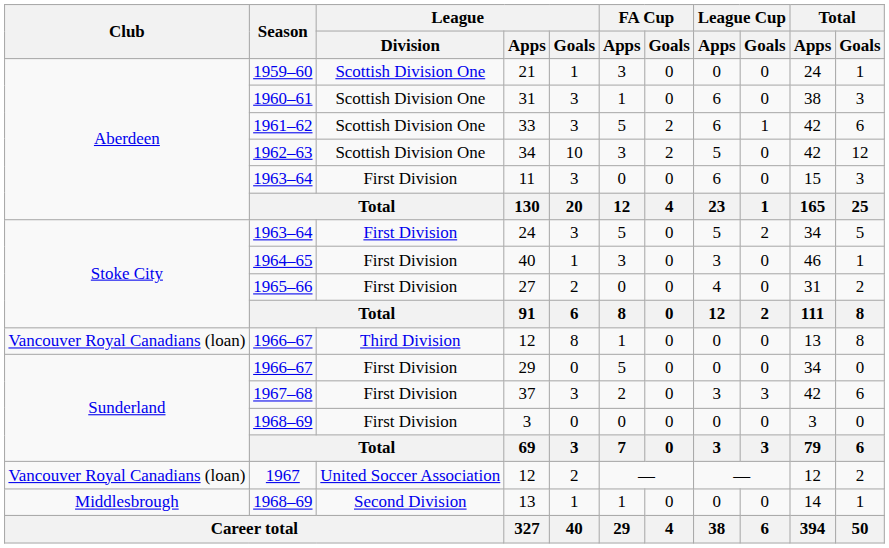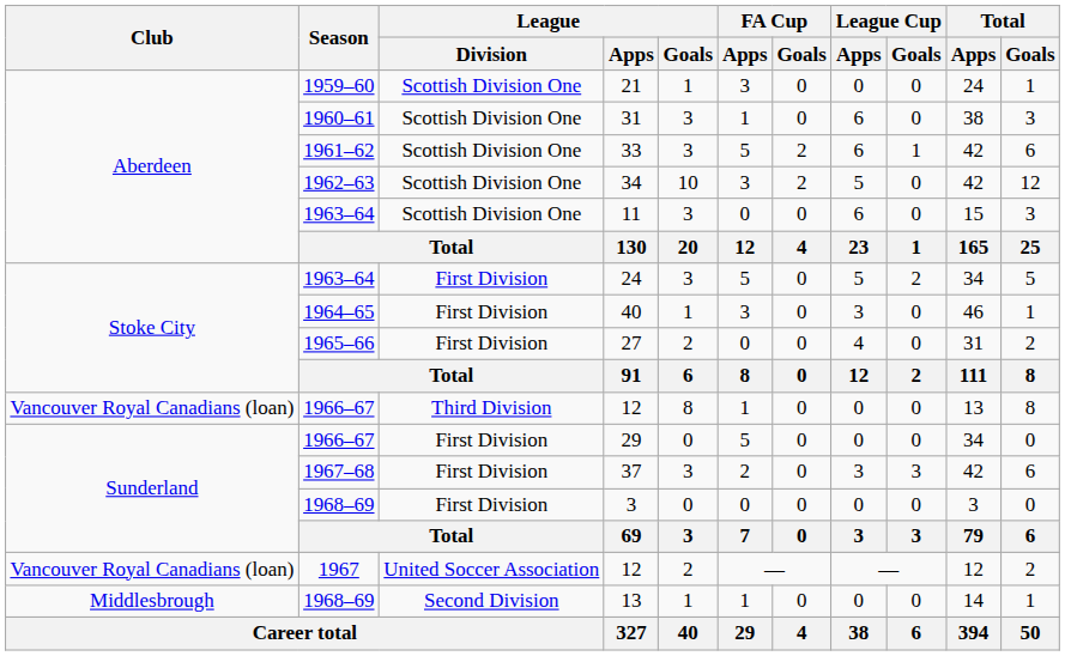 <table class="wikitable" style="text-align:center">
 <tr>
 <th rowspan="2">Club</th>
 <th rowspan="2">Season</th>
 <th colspan="3">League</th>
 <th colspan="2">FA Cup</th>
 <th colspan="2">League Cup</th>
 <th colspan="2">Total</th>
 </tr>
 <tr>
 <th>Division</th>
 <th>Apps</th>
 <th>Goals</th>
 <th>Apps</th>
 <th>Goals</th>
 <th>Apps</th>
 <th>Goals</th>
 <th>Apps</th>
 <th>Goals</th>
 </tr>
 <tr>
 <td rowspan="6"><a href='#'>Aberdeen</a></td>
 <td><a href='#'>1959–60</a></td>
 <td><a href='#'>Scottish Division One</a></td>
 <td>21</td>
 <td>1</td>
 <td>3</td>
 <td>0</td>
 <td>0</td>
 <td>0</td>
 <td>24</td>
 <td>1</td>
 </tr>
 <tr>
 <td><a href='#'>1960–61</a></td>
 <td>Scottish Division One</td>
 <td>31</td>
 <td>3</td>
 <td>1</td>
 <td>0</td>
 <td>6</td>
 <td>0</td>
 <td>38</td>
 <td>3</td>
 </tr>
 <tr>
 <td><a href='#'>1961–62</a></td>
 <td>Scottish Division One</td>
 <td>33</td>
 <td>3</td>
 <td>5</td>
 <td>2</td>
 <td>6</td>
 <td>1</td>
 <td>42</td>
 <td>6</td>
 </tr>
 <tr>
 <td><a href='#'>1962–63</a></td>
 <td>Scottish Division One</td>
 <td>34</td>
 <td>10</td>
 <td>3</td>
 <td>2</td>
 <td>5</td>
 <td>0</td>
 <td>42</td>
 <td>12</td>
 </tr>
 <tr>
 <td><a href='#'>1963–64</a></td>
-<td>First Division</td>
+<td>Scottish Division One</td>
 <td>11</td>
 <td>3</td>
 <td>0</td>
 <td>0</td>
 <td>6</td>
 <td>0</td>
 <td>15</td>
 <td>3</td>
 </tr>
 <tr>
 <th colspan="2">Total</th>
 <th>130</th>
 <th>20</th>
 <th>12</th>
 <th>4</th>
 <th>23</th>
 <th>1</th>
 <th>165</th>
 <th>25</th>
 </tr>
 <tr>
 <td rowspan="4"><a href='#'>Stoke City</a></td>
 <td><a href='#'>1963–64</a></td>
 <td><a href='#'>First Division</a></td>
 <td>24</td>
 <td>3</td>
 <td>5</td>
 <td>0</td>
 <td>5</td>
 <td>2</td>
 <td>34</td>
 <td>5</td>
 </tr>
 <tr>
 <td><a href='#'>1964–65</a></td>
 <td>First Division</td>
 <td>40</td>
 <td>1</td>
 <td>3</td>
 <td>0</td>
 <td>3</td>
 <td>0</td>
 <td>46</td>
 <td>1</td>
 </tr>
 <tr>
 <td><a href='#'>1965–66</a></td>
 <td>First Division</td>
 <td>27</td>
 <td>2</td>
 <td>0</td>
 <td>0</td>
 <td>4</td>
 <td>0</td>
 <td>31</td>
 <td>2</td>
 </tr>
 <tr>
 <th colspan="2">Total</th>
 <th>91</th>
 <th>6</th>
 <th>8</th>
 <th>0</th>
 <th>12</th>
 <th>2</th>
 <th>111</th>
 <th>8</th>
 </tr>
 <tr>
 <td><a href='#'>Vancouver Royal Canadians</a> (loan)</td>
 <td><a href='#'>1966–67</a></td>
 <td><a href='#'>Third Division</a></td>
 <td>12</td>
 <td>8</td>
 <td>1</td>
 <td>0</td>
 <td>0</td>
 <td>0</td>
 <td>13</td>
 <td>8</td>
 </tr>
 <tr>
 <td rowspan="4"><a href='#'>Sunderland</a></td>
 <td><a href='#'>1966–67</a></td>
 <td>First Division</td>
 <td>29</td>
 <td>0</td>
 <td>5</td>
 <td>0</td>
 <td>0</td>
 <td>0</td>
 <td>34</td>
 <td>0</td>
 </tr>
 <tr>
 <td><a href='#'>1967–68</a></td>
 <td>First Division</td>
 <td>37</td>
 <td>3</td>
 <td>2</td>
 <td>0</td>
 <td>3</td>
 <td>3</td>
 <td>42</td>
 <td>6</td>
 </tr>
 <tr>
 <td><a href='#'>1968–69</a></td>
 <td>First Division</td>
 <td>3</td>
 <td>0</td>
 <td>0</td>
 <td>0</td>
 <td>0</td>
 <td>0</td>
 <td>3</td>
 <td>0</td>
 </tr>
 <tr>
 <th colspan="2">Total</th>
 <th>69</th>
 <th>3</th>
 <th>7</th>
 <th>0</th>
 <th>3</th>
 <th>3</th>
 <th>79</th>
 <th>6</th>
 </tr>
 <tr>
 <td><a href='#'>Vancouver Royal Canadians</a> (loan)</td>
 <td><a href='#'>1967</a></td>
 <td><a href='#'>United Soccer Association</a></td>
 <td>12</td>
 <td>2</td>
 <td colspan="2">—</td>
 <td colspan="2">—</td>
 <td>12</td>
 <td>2</td>
 </tr>
 <tr>
 <td><a href='#'>Middlesbrough</a></td>
 <td><a href='#'>1968–69</a></td>
 <td><a href='#'>Second Division</a></td>
 <td>13</td>
 <td>1</td>
 <td>1</td>
 <td>0</td>
 <td>0</td>
 <td>0</td>
 <td>14</td>
 <td>1</td>
 </tr>
 <tr>
 <th colspan="3">Career total</th>
 <th>327</th>
 <th>40</th>
 <th>29</th>
 <th>4</th>
 <th>38</th>
 <th>6</th>
 <th>394</th>
 <th>50</th>
 </tr>
 </table>
